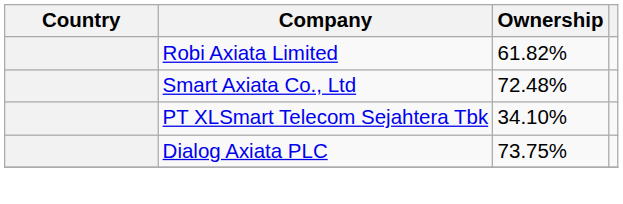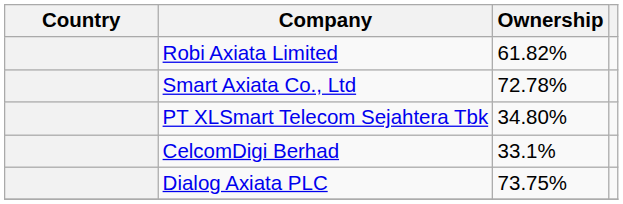 <table class="wikitable">
 <tr>
 <th style="width:25%;">Country</th>
 <th>Company</th>
 <th>Ownership</th>
 <th></th>
 </tr>
 <tr>
 <th></th>
 <td><a href='#'>Robi Axiata Limited</a></td>
 <td>61.82%</td>
 <td></td>
 </tr>
 <tr>
 <th></th>
 <td><a href='#'>Smart Axiata Co., Ltd</a></td>
-<td>72.48%</td>
+<td>72.78%</td>
 <td></td>
 </tr>
 <tr>
 <th></th>
 <td><a href='#'>PT XLSmart Telecom Sejahtera Tbk</a></td>
-<td>34.10%</td>
+<td>34.80%</td>
+<td></td>
+</tr>
+<tr>
+<th></th>
+<td><a href='#'>CelcomDigi Berhad</a></td>
+<td>33.1%</td>
 <td></td>
 </tr>
 <tr>
 <th></th>
 <td><a href='#'>Dialog Axiata PLC</a></td>
 <td>73.75%</td>
 <td></td>
 </tr>
 <tr>
 </tr>
 </table>
